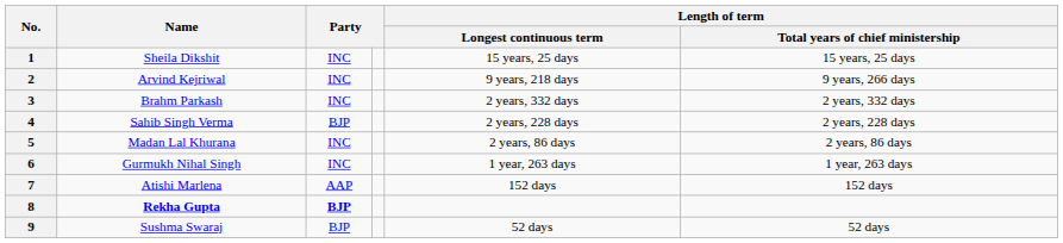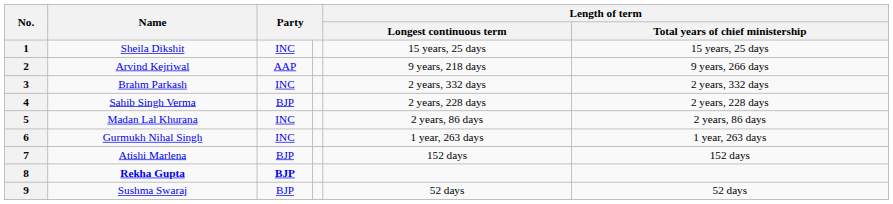 <table class="wikitable sortable" style="width:100%; text-align:center">
 <tr>
 <th rowspan=2>No.</th>
 <th rowspan=2>Name</th>
 <th rowspan=2 colspan=2>Party</th>
 <th colspan=2>Length of term</th>
 </tr>
 <tr>
 <th>Longest continuous term</th>
 <th>Total years of chief ministership</th>
 </tr>
 <tr>
 <th>1</th>
 <td><a href='#'>Sheila Dikshit</a></td>
 <td><a href='#'>INC</a></td>
 <td></td>
 <td>15 years, 25 days</td>
 <td>15 years, 25 days</td>
 </tr>
 <tr>
 <th>2</th>
 <td><a href='#'>Arvind Kejriwal</a></td>
-<td><a href='#'>INC</a></td>
+<td><a href='#'>AAP</a></td>
 <td></td>
 <td>9 years, 218 days</td>
 <td>9 years, 266 days</td>
 </tr>
 <tr>
 <th>3</th>
 <td><a href='#'>Brahm Parkash</a></td>
 <td><a href='#'>INC</a></td>
 <td></td>
 <td>2 years, 332 days</td>
 <td>2 years, 332 days</td>
 </tr>
 <tr>
 <th>4</th>
 <td><a href='#'>Sahib Singh Verma</a></td>
 <td><a href='#'>BJP</a></td>
 <td></td>
 <td>2 years, 228 days</td>
 <td>2 years, 228 days</td>
 </tr>
 <tr>
 <th>5</th>
 <td><a href='#'>Madan Lal Khurana</a></td>
 <td><a href='#'>INC</a></td>
 <td></td>
 <td>2 years, 86 days</td>
 <td>2 years, 86 days</td>
 </tr>
 <tr>
 <th>6</th>
 <td><a href='#'>Gurmukh Nihal Singh</a></td>
 <td><a href='#'>INC</a></td>
 <td></td>
 <td>1 year, 263 days</td>
 <td>1 year, 263 days</td>
 </tr>
 <tr>
 <th>7</th>
 <td><a href='#'>Atishi Marlena</a></td>
-<td><a href='#'>AAP</a></td>
+<td><a href='#'>BJP</a></td>
 <td></td>
 <td>152 days</td>
 <td>152 days</td>
 </tr>
 <tr>
 <th>8</th>
 <td><strong><a href='#'>Rekha Gupta</a></strong></td>
 <td><strong><a href='#'>BJP</a></strong></td>
 <td></td>
 <td><strong></strong></td>
 <td><strong></strong></td>
 </tr>
 <tr>
 <th>9</th>
 <td><a href='#'>Sushma Swaraj</a></td>
 <td><a href='#'>BJP</a></td>
 <td></td>
 <td>52 days</td>
 <td>52 days</td>
 </tr>
 </table>
